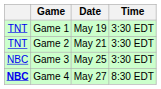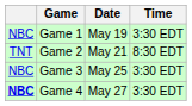 <table class="wikitable sortable" style="text-align:center">
 <tr>
 <th></th>
 <th>Game</th>
 <th>Date</th>
 <th>Time</th>
 </tr>
 <tr style="background:#cfc;">
-<td><a href='#'>TNT</a></td>
+<td><a href='#'>NBC</a></td>
 <td>Game 1</td>
 <td>May 19</td>
 <td>3:30 EDT</td>
 </tr>
 <tr style="background:#cfc;">
 <td><a href='#'>TNT</a></td>
 <td>Game 2</td>
 <td>May 21</td>
-<td>3:30 EDT</td>
+<td>8:30 EDT</td>
 </tr>
 <tr style="background:#cfc;">
 <td><a href='#'>NBC</a></td>
 <td>Game 3</td>
 <td>May 25</td>
 <td>3:30 EDT</td>
 </tr>
 <tr style="background:#cfc;">
 <td><strong><a href='#'>NBC</a></strong></td>
 <td>Game 4</td>
 <td>May 27</td>
-<td>8:30 EDT</td>
+<td>3:30 EDT</td>
 </tr>
 </table>
